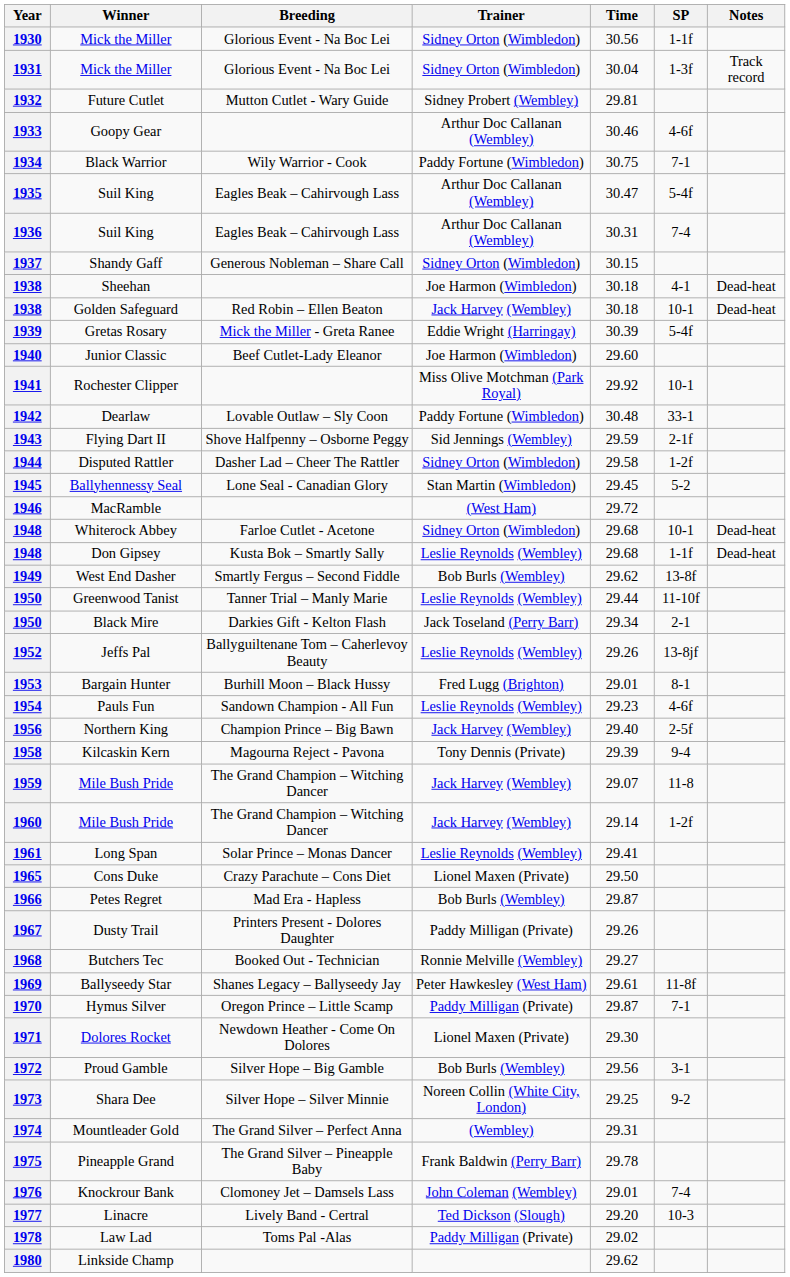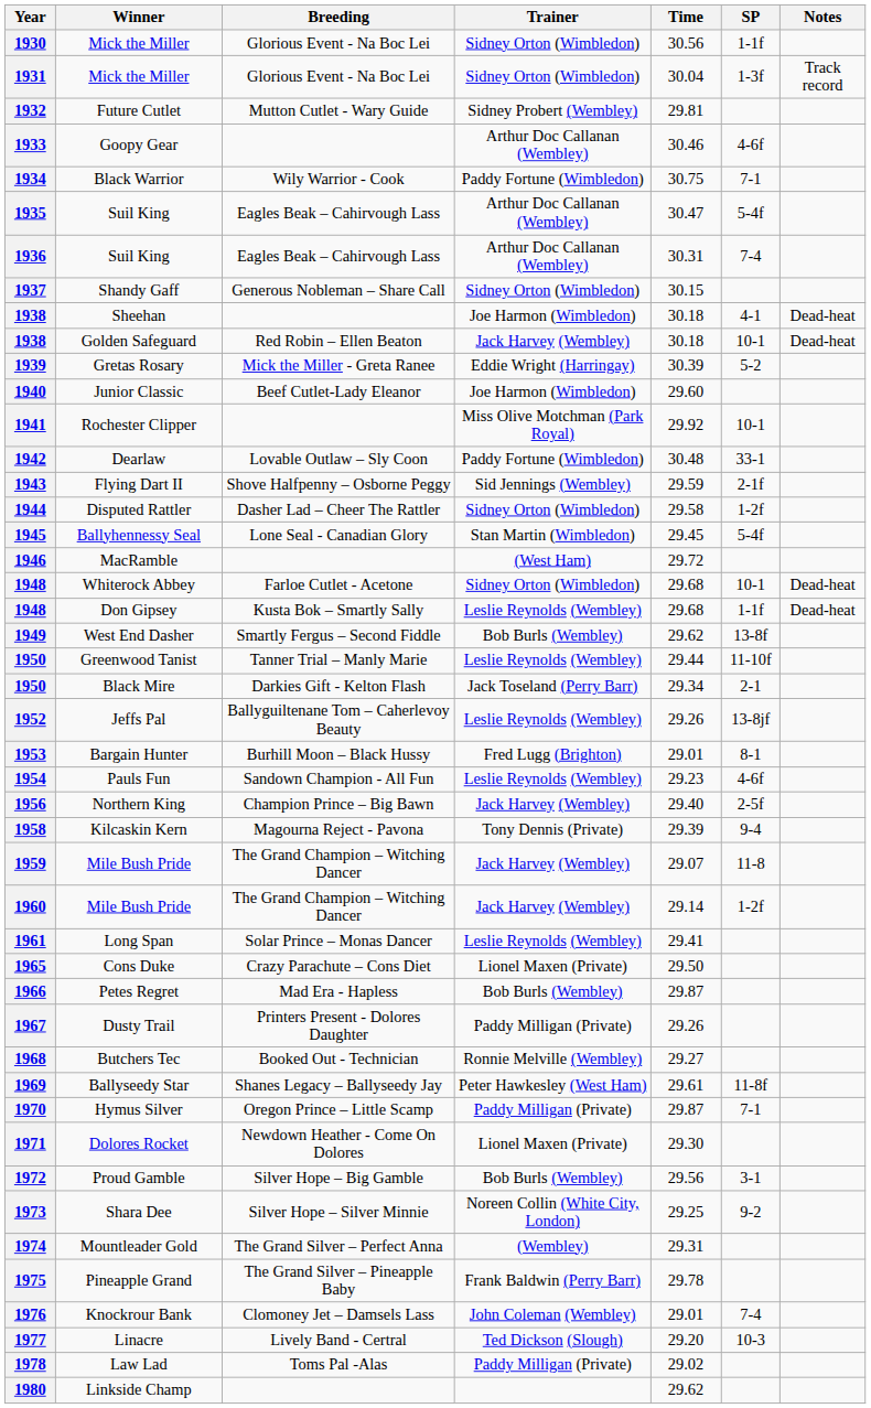 <table class="wikitable" style="text-align:center">
 <tr>
 <th width=50>Year</th>
 <th width=200>Winner</th>
 <th width=300>Breeding</th>
 <th width=250>Trainer</th>
 <th width=80>Time</th>
 <th width=70>SP</th>
 <th width=100>Notes</th>
 </tr>
 <tr>
 <th><a href='#'>1930</a></th>
 <td><a href='#'>Mick the Miller</a></td>
 <td>Glorious Event - Na Boc Lei</td>
 <td><a href='#'>Sidney Orton</a> (<a href='#'>Wimbledon</a>)</td>
 <td>30.56</td>
 <td>1-1f</td>
 <td></td>
 </tr>
 <tr>
 <th><a href='#'>1931</a></th>
 <td><a href='#'>Mick the Miller</a></td>
 <td>Glorious Event - Na Boc Lei</td>
 <td><a href='#'>Sidney Orton</a> (<a href='#'>Wimbledon</a>)</td>
 <td>30.04</td>
 <td>1-3f</td>
 <td>Track record</td>
 </tr>
 <tr>
 <th><a href='#'>1932</a></th>
 <td>Future Cutlet</td>
 <td>Mutton Cutlet - Wary Guide</td>
 <td>Sidney Probert <a href='#'>(Wembley)</a></td>
 <td>29.81</td>
 <td></td>
 <td></td>
 </tr>
 <tr>
 <th><a href='#'>1933</a></th>
 <td>Goopy Gear</td>
 <td></td>
 <td>Arthur Doc Callanan <a href='#'>(Wembley)</a></td>
 <td>30.46</td>
 <td>4-6f</td>
 <td></td>
 </tr>
 <tr>
 <th><a href='#'>1934</a></th>
 <td>Black Warrior</td>
 <td>Wily Warrior - Cook</td>
 <td>Paddy Fortune (<a href='#'>Wimbledon</a>)</td>
 <td>30.75</td>
 <td>7-1</td>
 <td></td>
 </tr>
 <tr>
 <th><a href='#'>1935</a></th>
 <td>Suil King</td>
 <td>Eagles Beak – Cahirvough Lass</td>
 <td>Arthur Doc Callanan <a href='#'>(Wembley)</a></td>
 <td>30.47</td>
 <td>5-4f</td>
 <td></td>
 </tr>
 <tr>
 <th><a href='#'>1936</a></th>
 <td>Suil King</td>
 <td>Eagles Beak – Cahirvough Lass</td>
 <td>Arthur Doc Callanan <a href='#'>(Wembley)</a></td>
 <td>30.31</td>
 <td>7-4</td>
 <td></td>
 </tr>
 <tr>
 <th><a href='#'>1937</a></th>
 <td>Shandy Gaff</td>
 <td>Generous Nobleman – Share Call</td>
 <td><a href='#'>Sidney Orton</a> (<a href='#'>Wimbledon</a>)</td>
 <td>30.15</td>
 <td></td>
 <td></td>
 </tr>
 <tr>
 <th><a href='#'>1938</a></th>
 <td>Sheehan</td>
 <td></td>
 <td>Joe Harmon (<a href='#'>Wimbledon</a>)</td>
 <td>30.18</td>
 <td>4-1</td>
 <td>Dead-heat</td>
 </tr>
 <tr>
 <th><a href='#'>1938</a></th>
 <td>Golden Safeguard</td>
 <td>Red Robin – Ellen Beaton</td>
 <td><a href='#'>Jack Harvey</a> <a href='#'>(Wembley)</a></td>
 <td>30.18</td>
 <td>10-1</td>
 <td>Dead-heat</td>
 </tr>
 <tr>
 <th><a href='#'>1939</a></th>
 <td>Gretas Rosary</td>
 <td><a href='#'>Mick the Miller</a> - Greta Ranee</td>
 <td>Eddie Wright <a href='#'>(Harringay)</a></td>
 <td>30.39</td>
-<td>5-4f</td>
+<td>5-2</td>
 <td></td>
 </tr>
 <tr>
 <th><a href='#'>1940</a></th>
 <td>Junior Classic</td>
 <td>Beef Cutlet-Lady Eleanor</td>
 <td>Joe Harmon (<a href='#'>Wimbledon</a>)</td>
 <td>29.60</td>
 <td></td>
 <td></td>
 </tr>
 <tr>
 <th><a href='#'>1941</a></th>
 <td>Rochester Clipper</td>
 <td></td>
 <td>Miss Olive Motchman <a href='#'>(Park Royal)</a></td>
 <td>29.92</td>
 <td>10-1</td>
 <td></td>
 </tr>
 <tr>
 <th><a href='#'>1942</a></th>
 <td>Dearlaw</td>
 <td>Lovable Outlaw – Sly Coon</td>
 <td>Paddy Fortune (<a href='#'>Wimbledon</a>)</td>
 <td>30.48</td>
 <td>33-1</td>
 <td></td>
 </tr>
 <tr>
 <th><a href='#'>1943</a></th>
 <td>Flying Dart II</td>
 <td>Shove Halfpenny – Osborne Peggy</td>
 <td>Sid Jennings <a href='#'>(Wembley)</a></td>
 <td>29.59</td>
 <td>2-1f</td>
 <td></td>
 </tr>
 <tr>
 <th><a href='#'>1944</a></th>
 <td>Disputed Rattler</td>
 <td>Dasher Lad – Cheer The Rattler</td>
 <td><a href='#'>Sidney Orton</a> (<a href='#'>Wimbledon</a>)</td>
 <td>29.58</td>
 <td>1-2f</td>
 <td></td>
 </tr>
 <tr>
 <th><a href='#'>1945</a></th>
 <td><a href='#'>Ballyhennessy Seal</a></td>
 <td>Lone Seal - Canadian Glory</td>
 <td>Stan Martin (<a href='#'>Wimbledon</a>)</td>
 <td>29.45</td>
-<td>5-2</td>
+<td>5-4f</td>
 <td></td>
 </tr>
 <tr>
 <th><a href='#'>1946</a></th>
 <td>MacRamble</td>
 <td></td>
 <td><a href='#'>(West Ham)</a></td>
 <td>29.72</td>
 <td></td>
 <td></td>
 </tr>
 <tr>
 <th><a href='#'>1948</a></th>
 <td>Whiterock Abbey</td>
 <td>Farloe Cutlet - Acetone</td>
 <td><a href='#'>Sidney Orton</a> (<a href='#'>Wimbledon</a>)</td>
 <td>29.68</td>
 <td>10-1</td>
 <td>Dead-heat</td>
 </tr>
 <tr>
 <th><a href='#'>1948</a></th>
 <td>Don Gipsey</td>
 <td>Kusta Bok – Smartly Sally</td>
 <td><a href='#'>Leslie Reynolds</a> <a href='#'>(Wembley)</a></td>
 <td>29.68</td>
 <td>1-1f</td>
 <td>Dead-heat</td>
 </tr>
 <tr>
 <th><a href='#'>1949</a></th>
 <td>West End Dasher</td>
 <td>Smartly Fergus – Second Fiddle</td>
 <td>Bob Burls <a href='#'>(Wembley)</a></td>
 <td>29.62</td>
 <td>13-8f</td>
 <td></td>
 </tr>
 <tr>
 <th><a href='#'>1950</a></th>
 <td>Greenwood Tanist</td>
 <td>Tanner Trial – Manly Marie</td>
 <td><a href='#'>Leslie Reynolds</a> <a href='#'>(Wembley)</a></td>
 <td>29.44</td>
 <td>11-10f</td>
 <td></td>
 </tr>
 <tr>
 <th><a href='#'>1950</a></th>
 <td>Black Mire</td>
 <td>Darkies Gift - Kelton Flash</td>
 <td>Jack Toseland <a href='#'>(Perry Barr)</a></td>
 <td>29.34</td>
 <td>2-1</td>
 <td></td>
 </tr>
 <tr>
 <th><a href='#'>1952</a></th>
 <td>Jeffs Pal</td>
 <td>Ballyguiltenane Tom – Caherlevoy Beauty</td>
 <td><a href='#'>Leslie Reynolds</a> <a href='#'>(Wembley)</a></td>
 <td>29.26</td>
 <td>13-8jf</td>
 <td></td>
 </tr>
 <tr>
 <th><a href='#'>1953</a></th>
 <td>Bargain Hunter</td>
 <td>Burhill Moon – Black Hussy</td>
 <td>Fred Lugg <a href='#'>(Brighton)</a></td>
 <td>29.01</td>
 <td>8-1</td>
 <td></td>
 </tr>
 <tr>
 <th><a href='#'>1954</a></th>
 <td>Pauls Fun</td>
 <td>Sandown Champion - All Fun</td>
 <td><a href='#'>Leslie Reynolds</a> <a href='#'>(Wembley)</a></td>
 <td>29.23</td>
 <td>4-6f</td>
 <td></td>
 </tr>
 <tr>
 <th><a href='#'>1956</a></th>
 <td>Northern King</td>
 <td>Champion Prince – Big Bawn</td>
 <td><a href='#'>Jack Harvey</a> <a href='#'>(Wembley)</a></td>
 <td>29.40</td>
 <td>2-5f</td>
 <td></td>
 </tr>
 <tr>
 <th><a href='#'>1958</a></th>
 <td>Kilcaskin Kern</td>
 <td>Magourna Reject - Pavona</td>
 <td>Tony Dennis (Private)</td>
 <td>29.39</td>
 <td>9-4</td>
 <td></td>
 </tr>
 <tr>
 <th><a href='#'>1959</a></th>
 <td><a href='#'>Mile Bush Pride</a></td>
 <td>The Grand Champion – Witching Dancer</td>
 <td><a href='#'>Jack Harvey</a> <a href='#'>(Wembley)</a></td>
 <td>29.07</td>
 <td>11-8</td>
 <td></td>
 </tr>
 <tr>
 <th><a href='#'>1960</a></th>
 <td><a href='#'>Mile Bush Pride</a></td>
 <td>The Grand Champion – Witching Dancer</td>
 <td><a href='#'>Jack Harvey</a> <a href='#'>(Wembley)</a></td>
 <td>29.14</td>
 <td>1-2f</td>
 <td></td>
 </tr>
 <tr>
 <th><a href='#'>1961</a></th>
 <td>Long Span</td>
 <td>Solar Prince – Monas Dancer</td>
 <td><a href='#'>Leslie Reynolds</a> <a href='#'>(Wembley)</a></td>
 <td>29.41</td>
 <td></td>
 <td></td>
 </tr>
 <tr>
 <th><a href='#'>1965</a></th>
 <td>Cons Duke</td>
 <td>Crazy Parachute – Cons Diet</td>
 <td>Lionel Maxen (Private)</td>
 <td>29.50</td>
 <td></td>
 <td></td>
 </tr>
 <tr>
 <th><a href='#'>1966</a></th>
 <td>Petes Regret</td>
 <td>Mad Era - Hapless</td>
 <td>Bob Burls <a href='#'>(Wembley)</a></td>
 <td>29.87</td>
 <td></td>
 <td></td>
 </tr>
 <tr>
 <th><a href='#'>1967</a></th>
 <td>Dusty Trail</td>
 <td>Printers Present - Dolores Daughter</td>
 <td>Paddy Milligan (Private)</td>
 <td>29.26</td>
 <td></td>
 <td></td>
 </tr>
 <tr>
 <th><a href='#'>1968</a></th>
 <td>Butchers Tec</td>
 <td>Booked Out - Technician</td>
 <td>Ronnie Melville <a href='#'>(Wembley)</a></td>
 <td>29.27</td>
 <td></td>
 <td></td>
 </tr>
 <tr>
 <th><a href='#'>1969</a></th>
 <td>Ballyseedy Star</td>
 <td>Shanes Legacy – Ballyseedy Jay</td>
 <td>Peter Hawkesley <a href='#'>(West Ham)</a></td>
 <td>29.61</td>
 <td>11-8f</td>
 <td></td>
 </tr>
 <tr>
 <th><a href='#'>1970</a></th>
 <td>Hymus Silver</td>
 <td>Oregon Prince – Little Scamp</td>
 <td><a href='#'>Paddy Milligan</a> (Private)</td>
 <td>29.87</td>
 <td>7-1</td>
 <td></td>
 </tr>
 <tr>
 <th><a href='#'>1971</a></th>
 <td><a href='#'>Dolores Rocket</a></td>
 <td>Newdown Heather - Come On Dolores</td>
 <td>Lionel Maxen (Private)</td>
 <td>29.30</td>
 <td></td>
 <td></td>
 </tr>
 <tr>
 <th><a href='#'>1972</a></th>
 <td>Proud Gamble</td>
 <td>Silver Hope – Big Gamble</td>
 <td>Bob Burls <a href='#'>(Wembley)</a></td>
 <td>29.56</td>
 <td>3-1</td>
 <td></td>
 </tr>
 <tr>
 <th><a href='#'>1973</a></th>
 <td>Shara Dee</td>
 <td>Silver Hope – Silver Minnie</td>
 <td>Noreen Collin <a href='#'>(White City, London)</a></td>
 <td>29.25</td>
 <td>9-2</td>
 <td></td>
 </tr>
 <tr>
 <th><a href='#'>1974</a></th>
 <td>Mountleader Gold</td>
 <td>The Grand Silver – Perfect Anna</td>
 <td><a href='#'>(Wembley)</a></td>
 <td>29.31</td>
 <td></td>
 <td></td>
 </tr>
 <tr>
 <th><a href='#'>1975</a></th>
 <td>Pineapple Grand </td>
 <td>The Grand Silver – Pineapple Baby</td>
 <td>Frank Baldwin <a href='#'>(Perry Barr)</a></td>
 <td>29.78</td>
 <td></td>
 <td></td>
 </tr>
 <tr>
 <th><a href='#'>1976</a></th>
 <td>Knockrour Bank</td>
 <td>Clomoney Jet – Damsels Lass</td>
 <td><a href='#'>John Coleman</a> <a href='#'>(Wembley)</a></td>
 <td>29.01</td>
 <td>7-4</td>
 <td></td>
 </tr>
 <tr>
 <th><a href='#'>1977</a></th>
 <td>Linacre</td>
 <td>Lively Band - Certral</td>
 <td><a href='#'>Ted Dickson</a> <a href='#'>(Slough)</a></td>
 <td>29.20</td>
 <td>10-3</td>
 <td></td>
 </tr>
 <tr>
 <th><a href='#'>1978</a></th>
 <td>Law Lad</td>
 <td>Toms Pal -Alas</td>
 <td><a href='#'>Paddy Milligan</a> (Private)</td>
 <td>29.02</td>
 <td></td>
 <td></td>
 </tr>
 <tr>
 <th><a href='#'>1980</a></th>
 <td>Linkside Champ</td>
 <td></td>
 <td></td>
 <td>29.62</td>
 <td></td>
 <td></td>
 </tr>
 </table>
